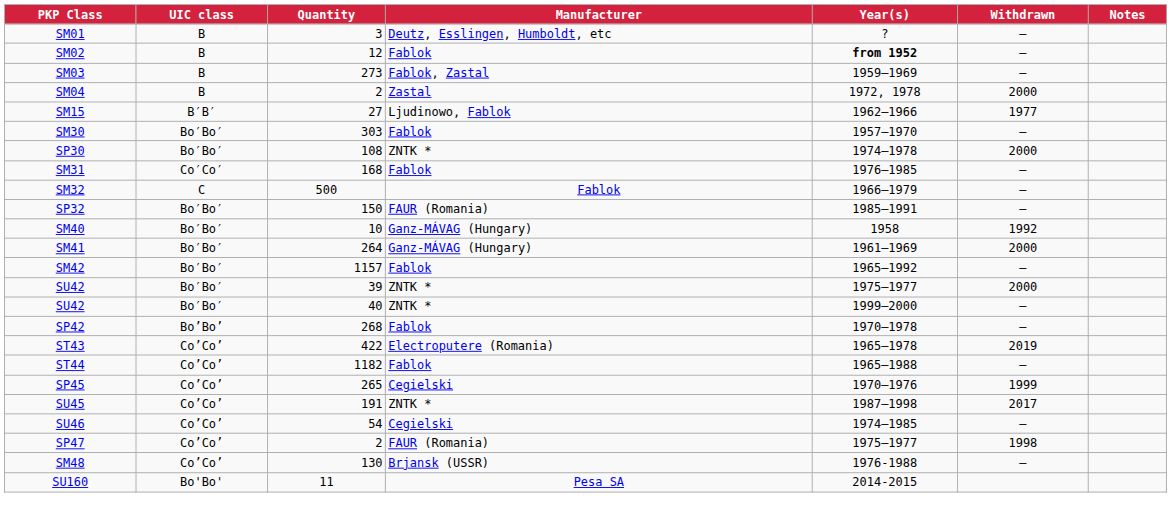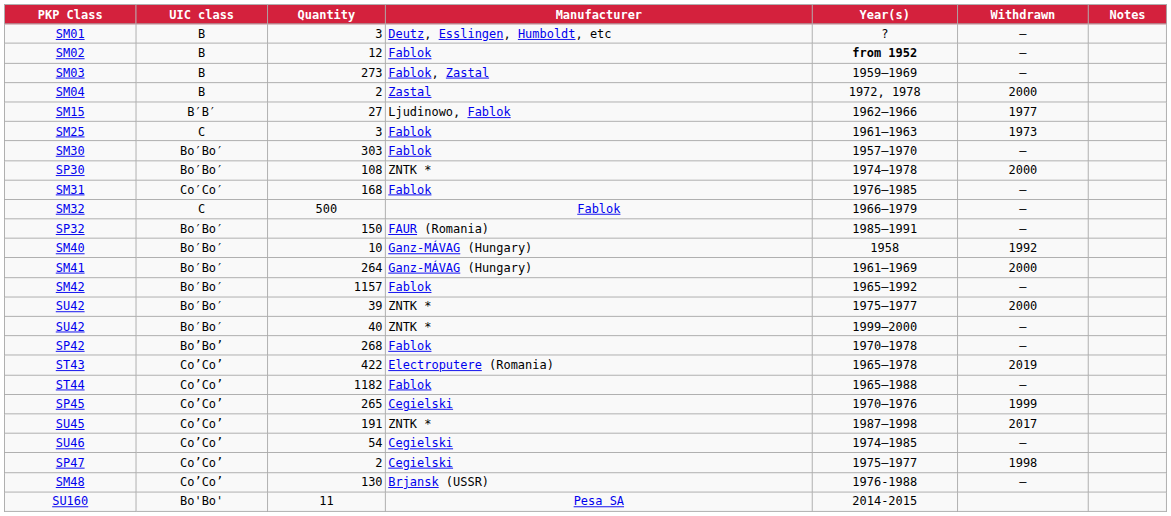 <table class="wikitable" width="100%" style=text-align:center>
 <tr>
 <th style="color:#ffffff; background:#D4213D">PKP Class</th>
 <th style="color:#ffffff; background:#D4213D">UIC class</th>
 <th style="color:#ffffff; background:#D4213D">Quantity</th>
 <th style="color:#ffffff; background:#D4213D">Manufacturer</th>
 <th style="color:#ffffff; background:#D4213D">Year(s)</th>
 <th style="color:#ffffff; background:#D4213D">Withdrawn</th>
 <th style="color:#ffffff; background:#D4213D">Notes</th>
 </tr>
 <tr>
 <td><a href='#'>SM01</a></td>
 <td>B</td>
 <td align="right">3</td>
 <td align="left"><a href='#'>Deutz</a>, <a href='#'>Esslingen</a>, <a href='#'>Humboldt</a>, etc</td>
 <td>?</td>
 <td>—</td>
 <td align=left></td>
 </tr>
 <tr>
 <td><a href='#'>SM02</a></td>
 <td>B</td>
 <td align="right">12</td>
 <td align="left"><a href='#'>Fablok</a></td>
 <td><strong>from 1952</strong></td>
 <td>—</td>
 <td align=left></td>
 </tr>
 <tr>
 <td><a href='#'>SM03</a></td>
 <td>B</td>
 <td align="right">273</td>
 <td align="left"><a href='#'>Fablok</a>, <a href='#'>Zastal</a></td>
 <td>1959–1969</td>
 <td>—</td>
 <td align=left></td>
 </tr>
 <tr>
 <td><a href='#'>SM04</a></td>
 <td>B</td>
 <td align="right">2</td>
 <td align="left"><a href='#'>Zastal</a></td>
 <td>1972, 1978</td>
 <td>2000</td>
 <td align=left></td>
 </tr>
 <tr>
 <td><a href='#'>SM15</a></td>
 <td>B′B′</td>
 <td align="right">27</td>
 <td align="left">Ljudinowo, <a href='#'>Fablok</a></td>
 <td>1962–1966</td>
 <td>1977</td>
+<td align=left></td>
+</tr>
+<tr>
+<td><a href='#'>SM25</a></td>
+<td>C</td>
+<td align="right">3</td>
+<td align="left"><a href='#'>Fablok</a></td>
+<td>1961–1963</td>
+<td>1973</td>
 <td align=left></td>
 </tr>
 <tr>
 <td><a href='#'>SM30</a></td>
 <td>Bo′Bo′</td>
 <td align="right">303</td>
 <td align="left"><a href='#'>Fablok</a></td>
 <td>1957–1970</td>
 <td>—</td>
 <td align=left></td>
 </tr>
 <tr>
 <td><a href='#'>SP30</a></td>
 <td>Bo′Bo′</td>
 <td align="right">108</td>
 <td align="left">ZNTK *</td>
 <td>1974–1978</td>
 <td>2000</td>
 <td align=left></td>
 </tr>
 <tr>
 <td><a href='#'>SM31</a></td>
 <td>Co′Co′</td>
 <td align="right">168</td>
 <td align="left"><a href='#'>Fablok</a></td>
 <td>1976–1985</td>
 <td>—</td>
 <td align=left></td>
 </tr>
 <tr>
 <td><a href='#'>SM32</a></td>
 <td>C</td>
 <td>500</td>
 <td><a href='#'>Fablok</a></td>
 <td>1966–1979</td>
 <td>—</td>
 <td></td>
 </tr>
 <tr>
 <td><a href='#'>SP32</a></td>
 <td>Bo′Bo′</td>
 <td align="right">150</td>
 <td align="left"><a href='#'>FAUR</a> (Romania)</td>
 <td>1985–1991</td>
 <td>—</td>
 <td align=left></td>
 </tr>
 <tr>
 <td><a href='#'>SM40</a></td>
 <td>Bo′Bo′</td>
 <td align="right">10</td>
 <td align="left"><a href='#'>Ganz-MÁVAG</a> (Hungary)</td>
 <td>1958</td>
 <td>1992</td>
 <td align=left></td>
 </tr>
 <tr>
 <td><a href='#'>SM41</a></td>
 <td>Bo′Bo′</td>
 <td align="right">264</td>
 <td align="left"><a href='#'>Ganz-MÁVAG</a> (Hungary)</td>
 <td>1961–1969</td>
 <td>2000</td>
 <td align=left></td>
 </tr>
 <tr>
 <td><a href='#'>SM42</a></td>
 <td>Bo′Bo′</td>
 <td align="right">1157</td>
 <td align="left"><a href='#'>Fablok</a></td>
 <td>1965–1992</td>
 <td>—</td>
 <td align=left></td>
 </tr>
 <tr>
 <td><a href='#'>SU42</a></td>
 <td>Bo′Bo′</td>
 <td align="right">39</td>
 <td align="left">ZNTK *</td>
 <td>1975–1977</td>
 <td>2000</td>
 <td align=left></td>
 </tr>
 <tr>
 <td><a href='#'>SU42</a></td>
 <td>Bo′Bo′</td>
 <td align="right">40</td>
 <td align="left">ZNTK *</td>
 <td>1999–2000</td>
 <td>—</td>
 <td align=left></td>
 </tr>
 <tr>
 <td><a href='#'>SP42</a></td>
 <td>Bo’Bo’</td>
 <td align="right">268</td>
 <td align="left"><a href='#'>Fablok</a></td>
 <td>1970–1978</td>
 <td>—</td>
 <td align=left></td>
 </tr>
 <tr>
 <td><a href='#'>ST43</a></td>
 <td>Co’Co’</td>
 <td align="right">422</td>
 <td align="left"><a href='#'>Electroputere</a> (Romania)</td>
 <td>1965–1978</td>
 <td>2019</td>
 <td align=left></td>
 </tr>
 <tr>
 <td><a href='#'>ST44</a></td>
 <td>Co’Co’</td>
 <td align="right">1182</td>
 <td align="left"><a href='#'>Fablok</a></td>
 <td>1965–1988</td>
 <td>—</td>
 <td align=left></td>
 </tr>
 <tr>
 <td><a href='#'>SP45</a></td>
 <td>Co’Co’</td>
 <td align="right">265</td>
 <td align="left"><a href='#'>Cegielski</a></td>
 <td>1970–1976</td>
 <td>1999</td>
 <td align=left></td>
 </tr>
 <tr>
 <td><a href='#'>SU45</a></td>
 <td>Co’Co’</td>
 <td align="right">191</td>
 <td align="left">ZNTK *</td>
 <td>1987–1998</td>
 <td>2017</td>
 <td align=left></td>
 </tr>
 <tr>
 <td><a href='#'>SU46</a></td>
 <td>Co’Co’</td>
 <td align="right">54</td>
 <td align="left"><a href='#'>Cegielski</a></td>
 <td>1974–1985</td>
 <td>—</td>
 <td align=left></td>
 </tr>
 <tr>
 <td><a href='#'>SP47</a></td>
 <td>Co’Co’</td>
 <td align="right">2</td>
-<td align="left"><a href='#'>FAUR</a> (Romania)</td>
+<td align="left"><a href='#'>Cegielski</a></td>
 <td>1975–1977</td>
 <td>1998</td>
 <td align=left></td>
 </tr>
 <tr>
 <td><a href='#'>SM48</a></td>
 <td>Co’Co’</td>
 <td align="right">130</td>
 <td align="left"><a href='#'>Brjansk</a> (USSR)</td>
 <td>1976-1988</td>
 <td>—</td>
 <td align=left></td>
 </tr>
 <tr>
 <td><a href='#'>SU160</a></td>
 <td>Bo'Bo'</td>
 <td>11</td>
 <td><a href='#'>Pesa SA</a></td>
 <td>2014-2015</td>
 <td></td>
 <td></td>
 </tr>
 </table>
